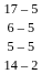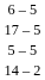 <table style="text-align:center">
 <tr>
 <th width=200></th>
 <th width=100></th>
 <th width=200></th>
 </tr>
 <tr>
 <td align=right><strong></strong></td>
-<td>17 – 5</td>
+<td>6 – 5</td>
 <td align=left></td>
 </tr>
 <tr>
 <td align=right><strong></strong></td>
-<td>6 – 5</td>
+<td>17 – 5</td>
 <td align=left></td>
 </tr>
 <tr>
 <td align=right><strong></strong></td>
 <td>5 – 5</td>
 <td align=left><strong></strong></td>
 </tr>
 <tr>
 <td align=right><strong></strong></td>
 <td>14 – 2</td>
 <td align=left></td>
 </tr>
 </table>
